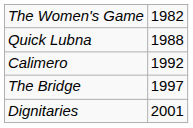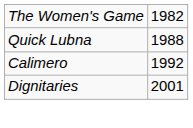 <table class="wikitable">
 <tr>
 <td><em>The Women's Game</em></td>
 <td>1982</td>
 </tr>
 <tr>
 <td><em>Quick Lubna</em></td>
 <td>1988</td>
 </tr>
 <tr>
 <td><em>Calimero</em></td>
 <td>1992</td>
 </tr>
 <tr>
-<td><em>The Bridge</em></td>
-<td>1997</td>
-</tr>
-<tr>
 <td><em>Dignitaries</em></td>
 <td>2001</td>
 </tr>
 </table>
